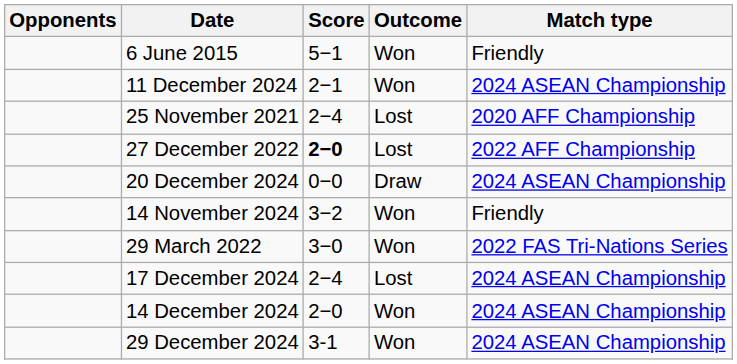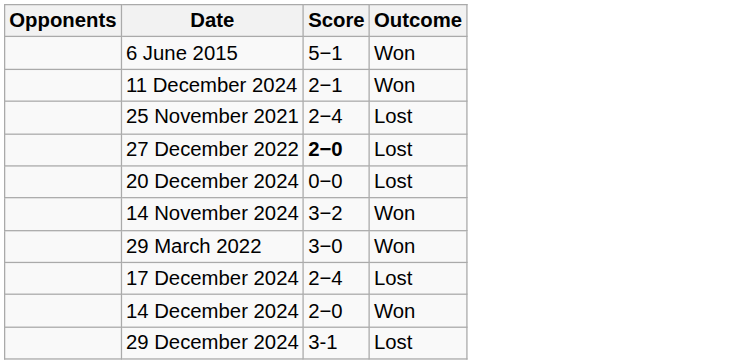 <table class="wikitable">
 <tr>
 <th>Opponents</th>
 <th>Date</th>
 <th>Score</th>
 <th>Outcome</th>
-<th>Match type</th>
 </tr>
 <tr>
 <td></td>
 <td>6 June 2015</td>
 <td>5−1</td>
 <td>Won</td>
-<td>Friendly</td>
 </tr>
 <tr>
 <td></td>
 <td>11 December 2024</td>
 <td>2−1</td>
 <td>Won</td>
-<td><a href='#'>2024 ASEAN Championship</a></td>
 </tr>
 <tr>
 <td></td>
 <td>25 November 2021</td>
 <td>2−4</td>
 <td>Lost</td>
-<td><a href='#'>2020 AFF Championship</a></td>
 </tr>
 <tr>
 <td></td>
 <td>27 December 2022</td>
 <td><strong>2−0</strong></td>
 <td>Lost</td>
-<td><a href='#'>2022 AFF Championship</a></td>
 </tr>
 <tr>
 <td></td>
 <td>20 December 2024</td>
 <td>0−0</td>
-<td>Draw</td>
-<td><a href='#'>2024 ASEAN Championship</a></td>
+<td>Lost</td>
 </tr>
 <tr>
 <td></td>
 <td>14 November 2024</td>
 <td>3−2</td>
 <td>Won</td>
-<td>Friendly</td>
 </tr>
 <tr>
 <td></td>
 <td>29 March 2022</td>
 <td>3−0</td>
 <td>Won</td>
-<td><a href='#'>2022 FAS Tri-Nations Series</a></td>
 </tr>
 <tr>
 <td></td>
 <td>17 December 2024</td>
 <td>2−4</td>
 <td>Lost</td>
-<td><a href='#'>2024 ASEAN Championship</a></td>
 </tr>
 <tr>
 <td></td>
 <td>14 December 2024</td>
 <td>2−0</td>
 <td>Won</td>
-<td><a href='#'>2024 ASEAN Championship</a></td>
 </tr>
 <tr>
 <td></td>
 <td>29 December 2024</td>
 <td>3-1</td>
-<td>Won</td>
-<td><a href='#'>2024 ASEAN Championship</a></td>
+<td>Lost</td>
 </tr>
 </table>
